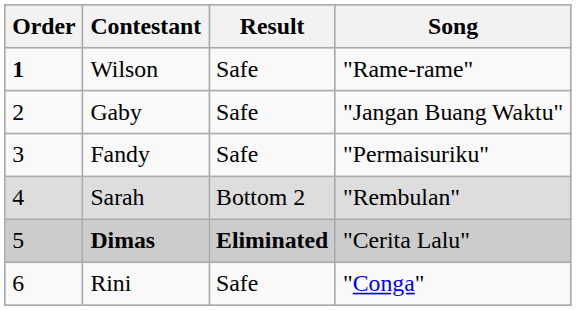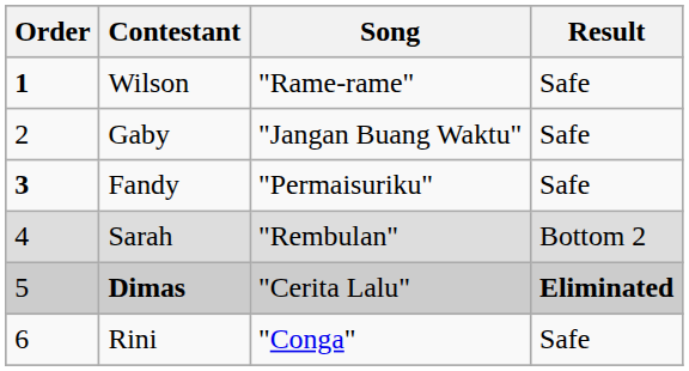 <table border="8" cellpadding="4" cellspacing="0" style="margin:  1em 1em 1em 0; background: #f9f9f9; border: 1px #aaa  solid; border-collapse: collapse; font-size: 90%;">
 <tr style="background:#f2f2f2;">
 <th>Order</th>
 <th>Contestant</th>
+<th>Song </th>
 <th>Result</th>
-<th>Song </th>
 </tr>
 <tr>
 <td><strong>1</strong></td>
 <td>Wilson</td>
+<td>"Rame-rame"</td>
 <td>Safe</td>
-<td>"Rame-rame"</td>
 </tr>
 <tr>
 <td>2</td>
 <td>Gaby</td>
+<td>"Jangan Buang Waktu" </td>
 <td>Safe</td>
-<td>"Jangan Buang Waktu" </td>
 </tr>
 <tr>
-<td>3</td>
+<td><strong>3</strong></td>
 <td>Fandy</td>
+<td>"Permaisuriku" </td>
 <td>Safe</td>
-<td>"Permaisuriku" </td>
 </tr>
 <tr style="background:#ddd;">
 <td>4</td>
 <td>Sarah</td>
+<td>"Rembulan" </td>
 <td>Bottom 2</td>
-<td>"Rembulan" </td>
 </tr>
 <tr style="background:#ccc;">
 <td>5</td>
 <td><strong>Dimas</strong></td>
+<td>"Cerita Lalu" </td>
 <td><strong>Eliminated</strong></td>
-<td>"Cerita Lalu" </td>
 </tr>
 <tr>
 <td>6</td>
 <td>Rini</td>
+<td>"<a href='#'>Conga</a>" </td>
 <td>Safe</td>
-<td>"<a href='#'>Conga</a>" </td>
 </tr>
 </table>
